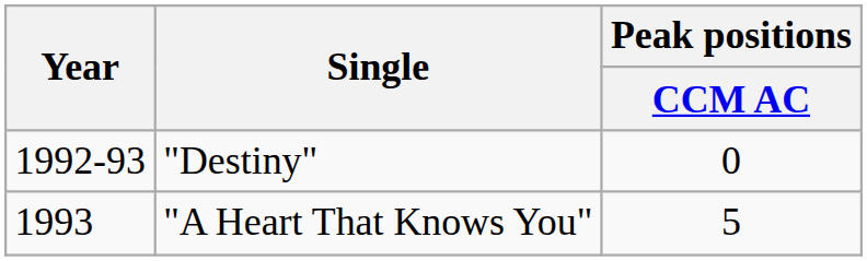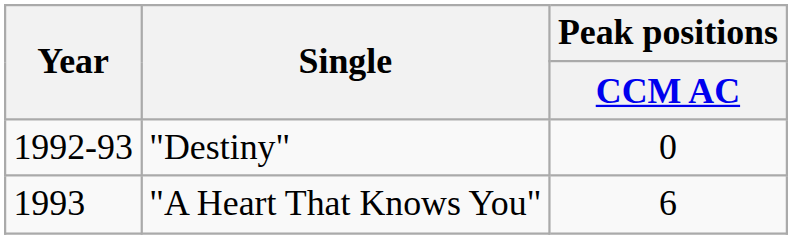 <table class="wikitable">
 <tr>
 <th rowspan="2">Year</th>
 <th rowspan="2">Single</th>
 <th>Peak positions</th>
 </tr>
 <tr>
 <th><a href='#'>CCM AC</a></th>
 </tr>
 <tr>
 <td>1992-93</td>
 <td>"Destiny"</td>
 <td align="center">0</td>
 </tr>
 <tr>
 <td>1993</td>
 <td>"A Heart That Knows You"</td>
-<td align="center">5</td>
+<td align="center">6</td>
 </tr>
 </table>
